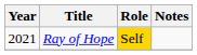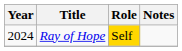 <table class="wikitable sortable">
 <tr>
 <th>Year</th>
 <th>Title</th>
 <th>Role</th>
 <th>Notes</th>
 </tr>
 <tr>
-<td>2021</td>
+<td>2024</td>
 <td><a href='#'><em>Ray of Hope</em></a></td>
 <td style="background: gold;">Self</td>
 <td><br></td>
 </tr>
 <tr>
 </tr>
 </table>
